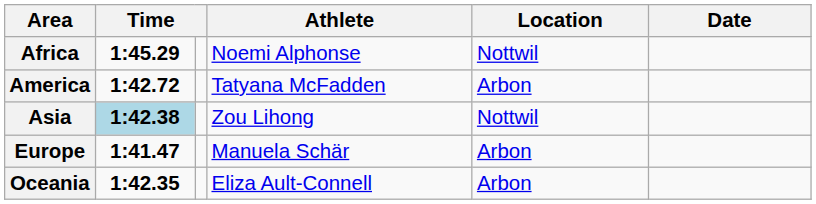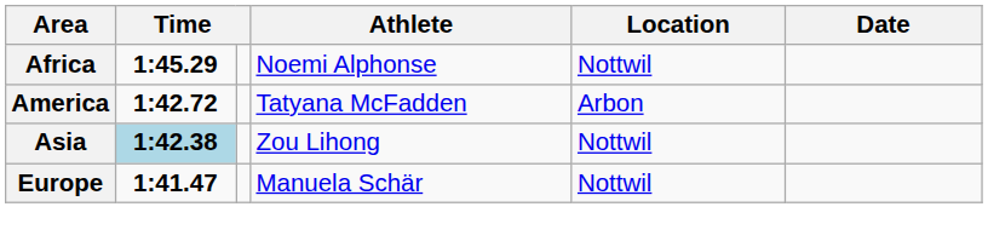 <table class="wikitable">
 <tr>
 <th width="45">Area</th>
 <th width="80" colspan="2">Time</th>
 <th width="200">Athlete</th>
 <th width="130">Location</th>
 <th width="120">Date</th>
 </tr>
 <tr>
 <th>Africa</th>
 <td align="center"><strong>1:45.29</strong></td>
 <td align="center"></td>
 <td> <a href='#'>Noemi Alphonse</a></td>
 <td> <a href='#'>Nottwil</a></td>
 <td align="right"></td>
 </tr>
 <tr>
 <th>America</th>
 <td align="center"><strong>1:42.72</strong></td>
 <td align="center"></td>
 <td> <a href='#'>Tatyana McFadden</a></td>
 <td> <a href='#'>Arbon</a></td>
 <td align="right"></td>
 </tr>
 <tr>
 <th>Asia</th>
 <td align="center" style="background: lightblue;"><strong>1:42.38</strong></td>
 <td align="center"></td>
 <td> <a href='#'>Zou Lihong</a></td>
 <td> <a href='#'>Nottwil</a></td>
 <td align="right"></td>
 </tr>
 <tr>
 <th>Europe</th>
 <td align="center"><strong>1:41.47</strong></td>
 <td align="center"><strong></strong></td>
 <td> <a href='#'>Manuela Schär</a></td>
-<td> <a href='#'>Arbon</a></td>
-<td align="right"></td>
-</tr>
-<tr>
-<th>Oceania</th>
-<td align="center"><strong>1:42.35</strong></td>
-<td align="center"></td>
-<td> <a href='#'>Eliza Ault-Connell</a></td>
-<td> <a href='#'>Arbon</a></td>
+<td> <a href='#'>Nottwil</a></td>
 <td align="right"></td>
 </tr>
 </table>
